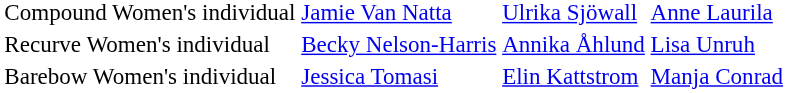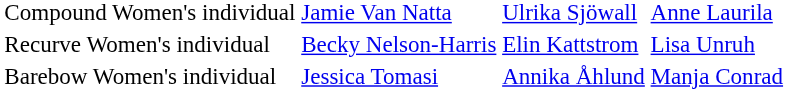 <table>
 <tr>
 <td>Compound Women's individual</td>
 <td> <a href='#'>Jamie Van Natta</a></td>
 <td> <a href='#'>Ulrika Sjöwall</a></td>
 <td> <a href='#'>Anne Laurila</a></td>
 </tr>
 <tr>
 <td>Recurve Women's individual</td>
 <td> <a href='#'>Becky Nelson-Harris</a></td>
-<td> <a href='#'>Annika Åhlund</a></td>
+<td> <a href='#'>Elin Kattstrom</a></td>
 <td> <a href='#'>Lisa Unruh</a></td>
 </tr>
 <tr>
 <td>Barebow Women's individual</td>
 <td> <a href='#'>Jessica Tomasi</a></td>
-<td> <a href='#'>Elin Kattstrom</a></td>
+<td> <a href='#'>Annika Åhlund</a></td>
 <td> <a href='#'>Manja Conrad</a></td>
 </tr>
 </table>
